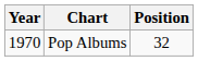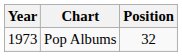 <table class="wikitable">
 <tr>
 <th>Year</th>
 <th>Chart</th>
 <th>Position</th>
 </tr>
 <tr>
-<td>1970</td>
+<td>1973</td>
 <td>Pop Albums</td>
 <td align="center">32</td>
 </tr>
 </table>
